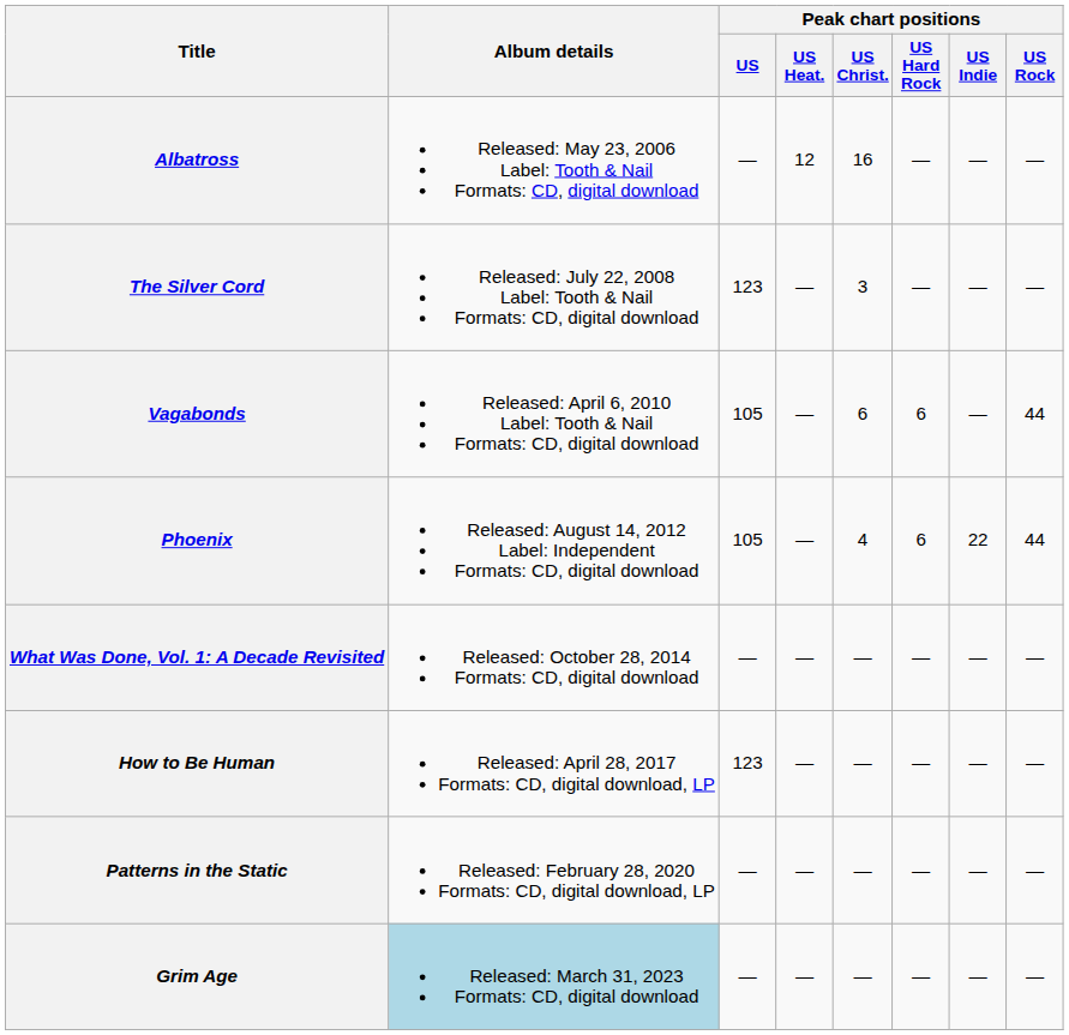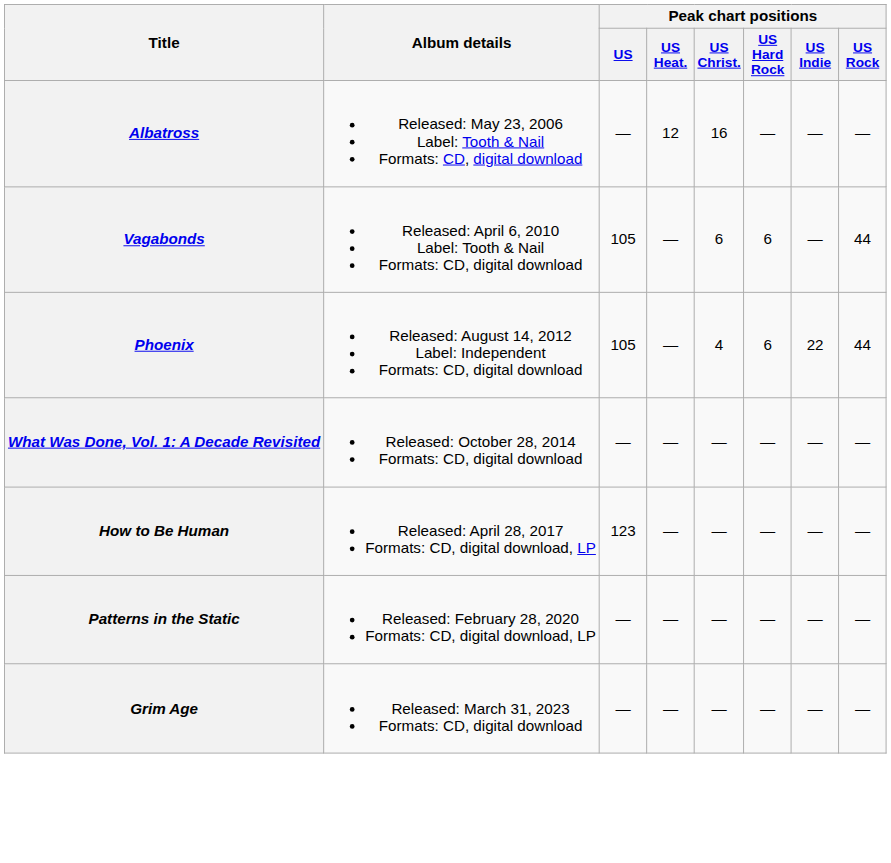 <table class="wikitable plainrowheaders" style="text-align:center;">
 <tr>
 <th scope="col" rowspan="2">Title</th>
 <th scope="col" rowspan="2">Album details</th>
 <th scope="col" colspan="6">Peak chart positions</th>
 </tr>
 <tr>
 <th scope="col" style="width:3em;font-size:90%;"><a href='#'>US</a><br></th>
 <th scope="col" style="width:3em;font-size:90%;"><a href='#'>US<br>Heat.</a><br></th>
 <th scope="col" style="width:3em;font-size:90%;"><a href='#'>US<br>Christ.</a><br></th>
 <th scope="col" style="width:3em;font-size:90%;"><a href='#'>US<br>Hard Rock</a><br></th>
 <th scope="col" style="width:3em;font-size:90%;"><a href='#'>US<br>Indie</a><br></th>
 <th scope="col" style="width:3em;font-size:90%;"><a href='#'>US<br>Rock</a><br></th>
 </tr>
 <tr>
 <th scope="row"><em><a href='#'>Albatross</a></em></th>
 <td><br><ul><li>Released: May 23, 2006</li><li>Label: <a href='#'>Tooth & Nail</a></li><li>Formats: <a href='#'>CD</a>, <a href='#'>digital download</a></li></ul></td>
 <td>—</td>
 <td>12</td>
 <td>16</td>
-<td>—</td>
-<td>—</td>
-<td>—</td>
-</tr>
-<tr>
-<th scope="row"><em><a href='#'>The Silver Cord</a></em></th>
-<td><br><ul><li>Released: July 22, 2008</li><li>Label: Tooth & Nail</li><li>Formats: CD, digital download</li></ul></td>
-<td>123</td>
-<td>—</td>
-<td>3</td>
 <td>—</td>
 <td>—</td>
 <td>—</td>
 </tr>
 <tr>
 <th scope="row"><em><a href='#'>Vagabonds</a></em></th>
 <td><br><ul><li>Released: April 6, 2010</li><li>Label: Tooth & Nail</li><li>Formats: CD, digital download</li></ul></td>
 <td>105</td>
 <td>—</td>
 <td>6</td>
 <td>6</td>
 <td>—</td>
 <td>44</td>
 </tr>
 <tr>
 <th scope="row"><em><a href='#'>Phoenix</a></em></th>
 <td><br><ul><li>Released: August 14, 2012</li><li>Label: Independent</li><li>Formats: CD, digital download</li></ul></td>
 <td>105</td>
 <td>—</td>
 <td>4</td>
 <td>6</td>
 <td>22</td>
 <td>44</td>
 </tr>
 <tr>
 <th scope="row"><em><a href='#'>What Was Done, Vol. 1: A Decade Revisited</a></em></th>
 <td><br><ul><li>Released: October 28, 2014</li><li>Formats: CD, digital download</li></ul></td>
 <td>—</td>
 <td>—</td>
 <td>—</td>
 <td>—</td>
 <td>—</td>
 <td>—</td>
 </tr>
 <tr>
 <th scope="row"><em>How to Be Human</em></th>
 <td><br><ul><li>Released: April 28, 2017</li><li>Formats: CD, digital download, <a href='#'>LP</a></li></ul></td>
 <td>123</td>
 <td>—</td>
 <td>—</td>
 <td>—</td>
 <td>—</td>
 <td>—</td>
 </tr>
 <tr>
 <th scope="row"><em>Patterns in the Static</em></th>
 <td><br><ul><li>Released: February 28, 2020</li><li>Formats: CD, digital download, LP</li></ul></td>
 <td>—</td>
 <td>—</td>
 <td>—</td>
 <td>—</td>
 <td>—</td>
 <td>—</td>
 </tr>
 <tr>
 <th scope="row"><em>Grim Age</em></th>
-<td style="background: lightblue;"><br><ul><li>Released: March 31, 2023</li><li>Formats: CD, digital download</li></ul></td>
+<td><br><ul><li>Released: March 31, 2023</li><li>Formats: CD, digital download</li></ul></td>
 <td>—</td>
 <td>—</td>
 <td>—</td>
 <td>—</td>
 <td>—</td>
 <td>—</td>
 </tr>
 </table>
